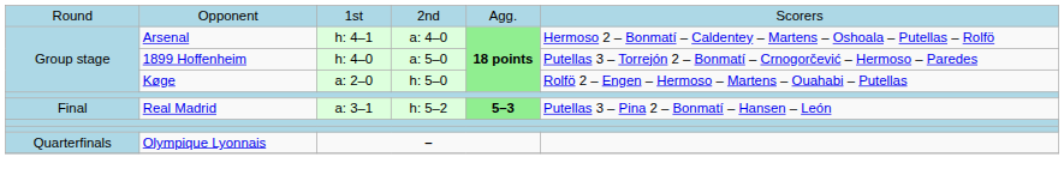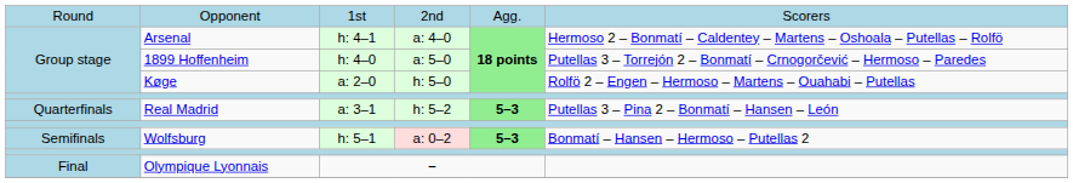 <table class="wikitable" style="text-align:center">
 <tr bgcolor=lightblue>
 <td width=150px>Round</td>
 <td width=200px>Opponent</td>
 <td width=80px>1st</td>
 <td width=80px>2nd</td>
 <td width=80px>Agg.</td>
 <td width=600px>Scorers</td>
 </tr>
 <tr>
 <td rowspan=3 bgcolor=lightblue>Group stage</td>
 <td align=left> <a href='#'>Arsenal</a></td>
 <td bgcolor="#ddffdd">h: 4–1</td>
 <td bgcolor="#ddffdd">a: 4–0</td>
 <td bgcolor=lightgreen rowspan=3><strong>18 points</strong></td>
 <td align=left><a href='#'>Hermoso</a> 2 – <a href='#'>Bonmatí</a> – <a href='#'>Caldentey</a> – <a href='#'>Martens</a> – <a href='#'>Oshoala</a> – <a href='#'>Putellas</a> – <a href='#'>Rolfö</a></td>
 </tr>
 <tr>
 <td align=left> <a href='#'>1899 Hoffenheim</a></td>
 <td bgcolor="#ddffdd">h: 4–0</td>
 <td bgcolor="#ddffdd">a: 5–0</td>
 <td align=left><a href='#'>Putellas</a> 3 – <a href='#'>Torrejón</a> 2 – <a href='#'>Bonmatí</a> – <a href='#'>Crnogorčević</a> – <a href='#'>Hermoso</a> – <a href='#'>Paredes</a></td>
 </tr>
 <tr>
 <td align=left> <a href='#'>Køge</a></td>
 <td bgcolor="#ddffdd">a: 2–0</td>
 <td bgcolor="#ddffdd">h: 5–0</td>
 <td align=left><a href='#'>Rolfö</a> 2 – <a href='#'>Engen</a> – <a href='#'>Hermoso</a> – <a href='#'>Martens</a> – <a href='#'>Ouahabi</a> – <a href='#'>Putellas</a></td>
 </tr>
 <tr bgcolor=lightblue>
 <td colspan=6></td>
 </tr>
 <tr>
-<td bgcolor=lightblue>Final</td>
+<td bgcolor=lightblue>Quarterfinals</td>
 <td align=left> <a href='#'>Real Madrid</a></td>
 <td bgcolor="#ddffdd">a: 3–1</td>
 <td bgcolor="#ddffdd">h: 5–2</td>
 <td bgcolor=lightgreen><strong>5–3</strong></td>
 <td align=left><a href='#'>Putellas</a> 3 – <a href='#'>Pina</a> 2 – <a href='#'>Bonmatí</a> – <a href='#'>Hansen</a> – <a href='#'>León</a></td>
 </tr>
 <tr bgcolor=lightblue>
 <td colspan=6></td>
 </tr>
+<tr>
+<td bgcolor=lightblue>Semifinals</td>
+<td align=left> <a href='#'>Wolfsburg</a></td>
+<td bgcolor="#ddffdd">h: 5–1</td>
+<td bgcolor="#ffdddd">a: 0–2</td>
+<td bgcolor=lightgreen><strong>5–3</strong></td>
+<td align=left><a href='#'>Bonmatí</a> – <a href='#'>Hansen</a> – <a href='#'>Hermoso</a> – <a href='#'>Putellas</a> 2</td>
+</tr>
 <tr bgcolor=lightblue>
 <td colspan=6></td>
 </tr>
 <tr>
-<td bgcolor=lightblue>Quarterfinals</td>
+<td bgcolor=lightblue>Final</td>
 <td align=left> <a href='#'>Olympique Lyonnais</a></td>
 <td colspan=3 bgcolor=><strong> – </strong></td>
 <td align=left></td>
 </tr>
 <tr>
 </tr>
 </table>
